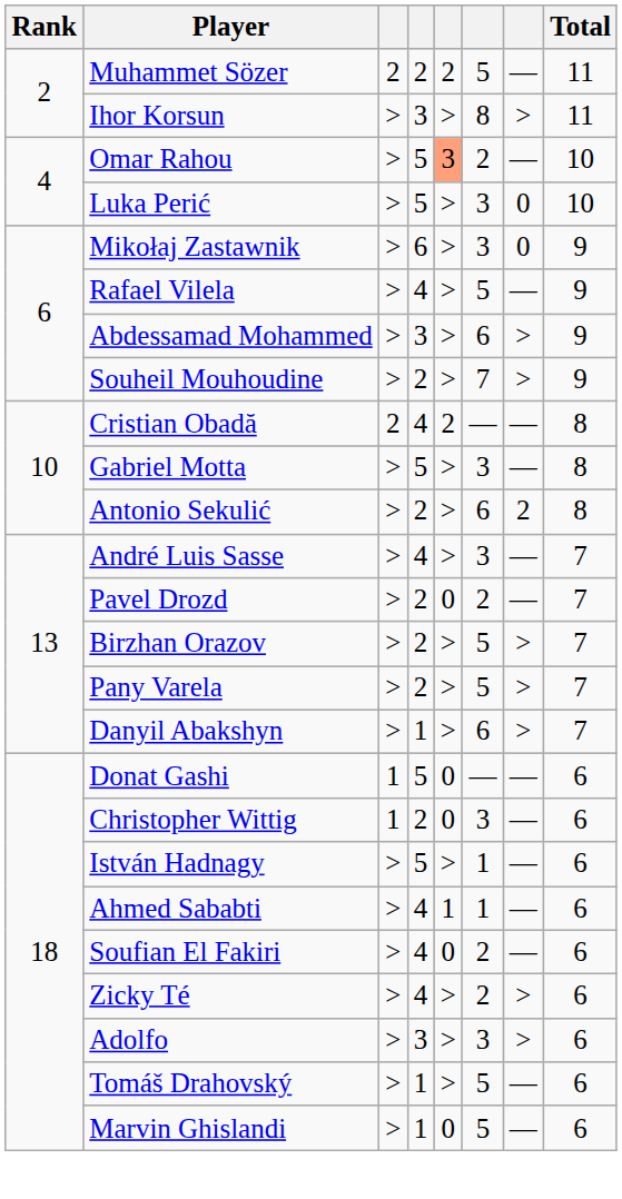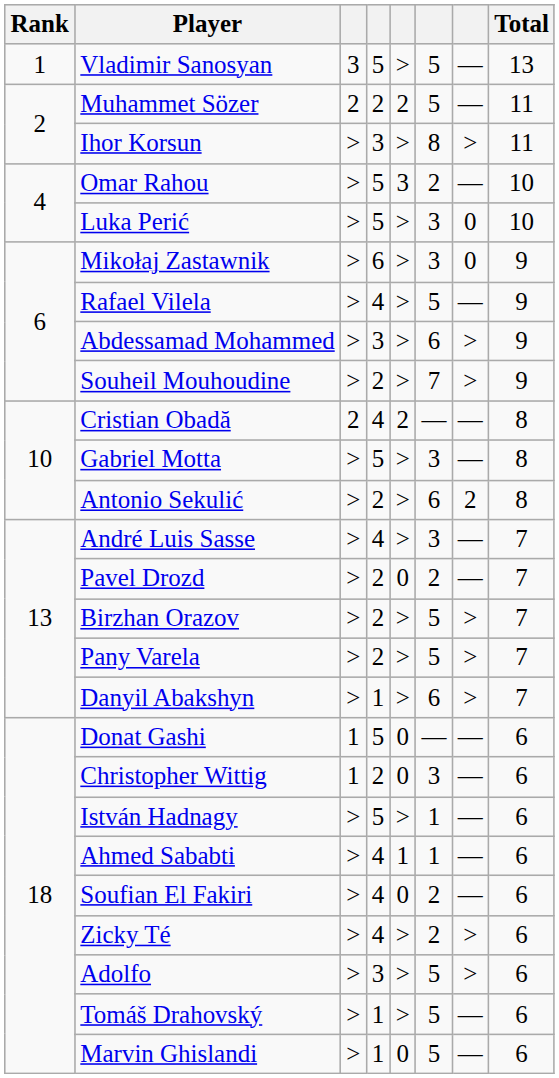 <table class="wikitable" style="text-align:center">
 <tr>
 <th>Rank</th>
 <th>Player</th>
 <th></th>
 <th></th>
 <th></th>
 <th></th>
 <th></th>
 <th>Total</th>
+</tr>
+<tr>
+<td rowspan=1>1</td>
+<td align=left> <a href='#'>Vladimir Sanosyan</a></td>
+<td>3</td>
+<td>5</td>
+<td>></td>
+<td>5</td>
+<td>—</td>
+<td>13</td>
 </tr>
 <tr>
 <td rowspan=2>2</td>
 <td align=left> <a href='#'>Muhammet Sözer</a></td>
 <td>2</td>
 <td>2</td>
 <td>2</td>
 <td>5</td>
 <td>—</td>
 <td>11</td>
 </tr>
 <tr>
 <td align=left> <a href='#'>Ihor Korsun</a></td>
 <td>></td>
 <td>3</td>
 <td>></td>
 <td>8</td>
 <td>></td>
 <td>11</td>
 </tr>
 <tr>
 <td rowspan=2>4</td>
 <td align=left> <a href='#'>Omar Rahou</a></td>
 <td>></td>
 <td>5</td>
-<td style="background: lightsalmon;">3</td>
+<td>3</td>
 <td>2</td>
 <td>—</td>
 <td>10</td>
 </tr>
 <tr>
 <td align=left> <a href='#'>Luka Perić</a></td>
 <td>></td>
 <td>5</td>
 <td>></td>
 <td>3</td>
 <td>0</td>
 <td>10</td>
 </tr>
 <tr>
 <td rowspan=4>6</td>
 <td align=left> <a href='#'>Mikołaj Zastawnik</a></td>
 <td>></td>
 <td>6</td>
 <td>></td>
 <td>3</td>
 <td>0</td>
 <td>9</td>
 </tr>
 <tr>
 <td align=left> <a href='#'>Rafael Vilela</a></td>
 <td>></td>
 <td>4</td>
 <td>></td>
 <td>5</td>
 <td>—</td>
 <td>9</td>
 </tr>
 <tr>
 <td align=left> <a href='#'>Abdessamad Mohammed</a></td>
 <td>></td>
 <td>3</td>
 <td>></td>
 <td>6</td>
 <td>></td>
 <td>9</td>
 </tr>
 <tr>
 <td align=left> <a href='#'>Souheil Mouhoudine</a></td>
 <td>></td>
 <td>2</td>
 <td>></td>
 <td>7</td>
 <td>></td>
 <td>9</td>
 </tr>
 <tr>
 <td rowspan=3>10</td>
 <td align=left> <a href='#'>Cristian Obadă</a></td>
 <td>2</td>
 <td>4</td>
 <td>2</td>
 <td>—</td>
 <td>—</td>
 <td>8</td>
 </tr>
 <tr>
 <td align=left> <a href='#'>Gabriel Motta</a></td>
 <td>></td>
 <td>5</td>
 <td>></td>
 <td>3</td>
 <td>—</td>
 <td>8</td>
 </tr>
 <tr>
 <td align=left> <a href='#'>Antonio Sekulić</a></td>
 <td>></td>
 <td>2</td>
 <td>></td>
 <td>6</td>
 <td>2</td>
 <td>8</td>
 </tr>
 <tr>
 <td rowspan=5>13</td>
 <td align=left> <a href='#'>André Luis Sasse</a></td>
 <td>></td>
 <td>4</td>
 <td>></td>
 <td>3</td>
 <td>—</td>
 <td>7</td>
 </tr>
 <tr>
 <td align=left> <a href='#'>Pavel Drozd</a></td>
 <td>></td>
 <td>2</td>
 <td>0</td>
 <td>2</td>
 <td>—</td>
 <td>7</td>
 </tr>
 <tr>
 <td align=left> <a href='#'>Birzhan Orazov</a></td>
 <td>></td>
 <td>2</td>
 <td>></td>
 <td>5</td>
 <td>></td>
 <td>7</td>
 </tr>
 <tr>
 <td align=left> <a href='#'>Pany Varela</a></td>
 <td>></td>
 <td>2</td>
 <td>></td>
 <td>5</td>
 <td>></td>
 <td>7</td>
 </tr>
 <tr>
 <td align=left> <a href='#'>Danyil Abakshyn</a></td>
 <td>></td>
 <td>1</td>
 <td>></td>
 <td>6</td>
 <td>></td>
 <td>7</td>
 </tr>
 <tr>
 <td rowspan=9>18</td>
 <td align=left> <a href='#'>Donat Gashi</a></td>
 <td>1</td>
 <td>5</td>
 <td>0</td>
 <td>—</td>
 <td>—</td>
 <td>6</td>
 </tr>
 <tr>
 <td align=left> <a href='#'>Christopher Wittig</a></td>
 <td>1</td>
 <td>2</td>
 <td>0</td>
 <td>3</td>
 <td>—</td>
 <td>6</td>
 </tr>
 <tr>
 <td align=left> <a href='#'>István Hadnagy</a></td>
 <td>></td>
 <td>5</td>
 <td>></td>
 <td>1</td>
 <td>—</td>
 <td>6</td>
 </tr>
 <tr>
 <td align=left> <a href='#'>Ahmed Sababti</a></td>
 <td>></td>
 <td>4</td>
 <td>1</td>
 <td>1</td>
 <td>—</td>
 <td>6</td>
 </tr>
 <tr>
 <td align=left> <a href='#'>Soufian El Fakiri</a></td>
 <td>></td>
 <td>4</td>
 <td>0</td>
 <td>2</td>
 <td>—</td>
 <td>6</td>
 </tr>
 <tr>
 <td align=left> <a href='#'>Zicky Té</a></td>
 <td>></td>
 <td>4</td>
 <td>></td>
 <td>2</td>
 <td>></td>
 <td>6</td>
 </tr>
 <tr>
 <td align=left> <a href='#'>Adolfo</a></td>
 <td>></td>
 <td>3</td>
 <td>></td>
-<td>3</td>
+<td>5</td>
 <td>></td>
 <td>6</td>
 </tr>
 <tr>
 <td align=left> <a href='#'>Tomáš Drahovský</a></td>
 <td>></td>
 <td>1</td>
 <td>></td>
 <td>5</td>
 <td>—</td>
 <td>6</td>
 </tr>
 <tr>
 <td align=left> <a href='#'>Marvin Ghislandi</a></td>
 <td>></td>
 <td>1</td>
 <td>0</td>
 <td>5</td>
 <td>—</td>
 <td>6</td>
 </tr>
 </table>
